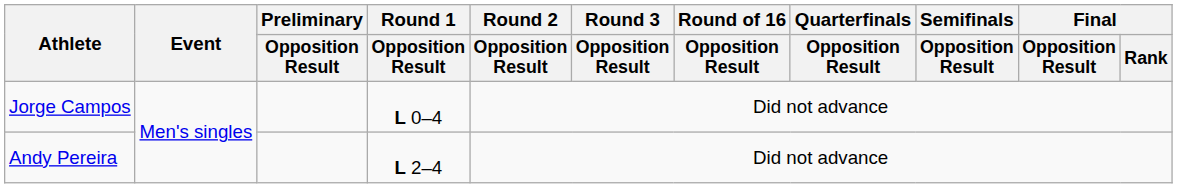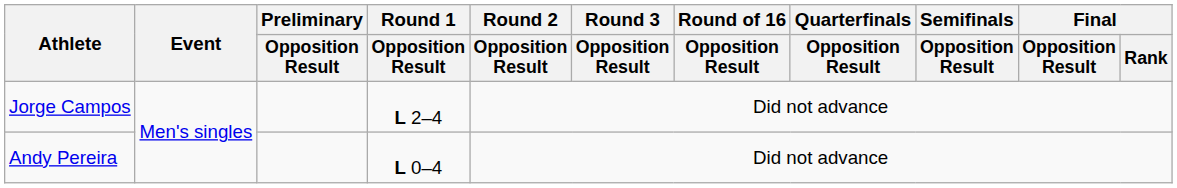 <table class="wikitable" style="font-size:90%;">
 <tr>
 <th rowspan=2>Athlete</th>
 <th rowspan=2>Event</th>
 <th>Preliminary</th>
 <th>Round 1</th>
 <th>Round 2</th>
 <th>Round 3</th>
 <th>Round of 16</th>
 <th>Quarterfinals</th>
 <th>Semifinals</th>
 <th colspan=2>Final</th>
 </tr>
 <tr style="font-size:95%">
 <th>Opposition<br>Result</th>
 <th>Opposition<br>Result</th>
 <th>Opposition<br>Result</th>
 <th>Opposition<br>Result</th>
 <th>Opposition<br>Result</th>
 <th>Opposition<br>Result</th>
 <th>Opposition<br>Result</th>
 <th>Opposition<br>Result</th>
 <th>Rank</th>
 </tr>
 <tr align=center>
 <td align=left><a href='#'>Jorge Campos</a></td>
 <td align=left rowspan=2><a href='#'>Men's singles</a></td>
 <td></td>
-<td><br><strong>L</strong> 0–4</td>
+<td><br><strong>L</strong> 2–4</td>
 <td colspan=7>Did not advance</td>
 </tr>
 <tr align=center>
 <td align=left><a href='#'>Andy Pereira</a></td>
 <td></td>
-<td><br><strong>L</strong> 2–4</td>
+<td><br><strong>L</strong> 0–4</td>
 <td colspan=7>Did not advance</td>
 </tr>
 </table>
